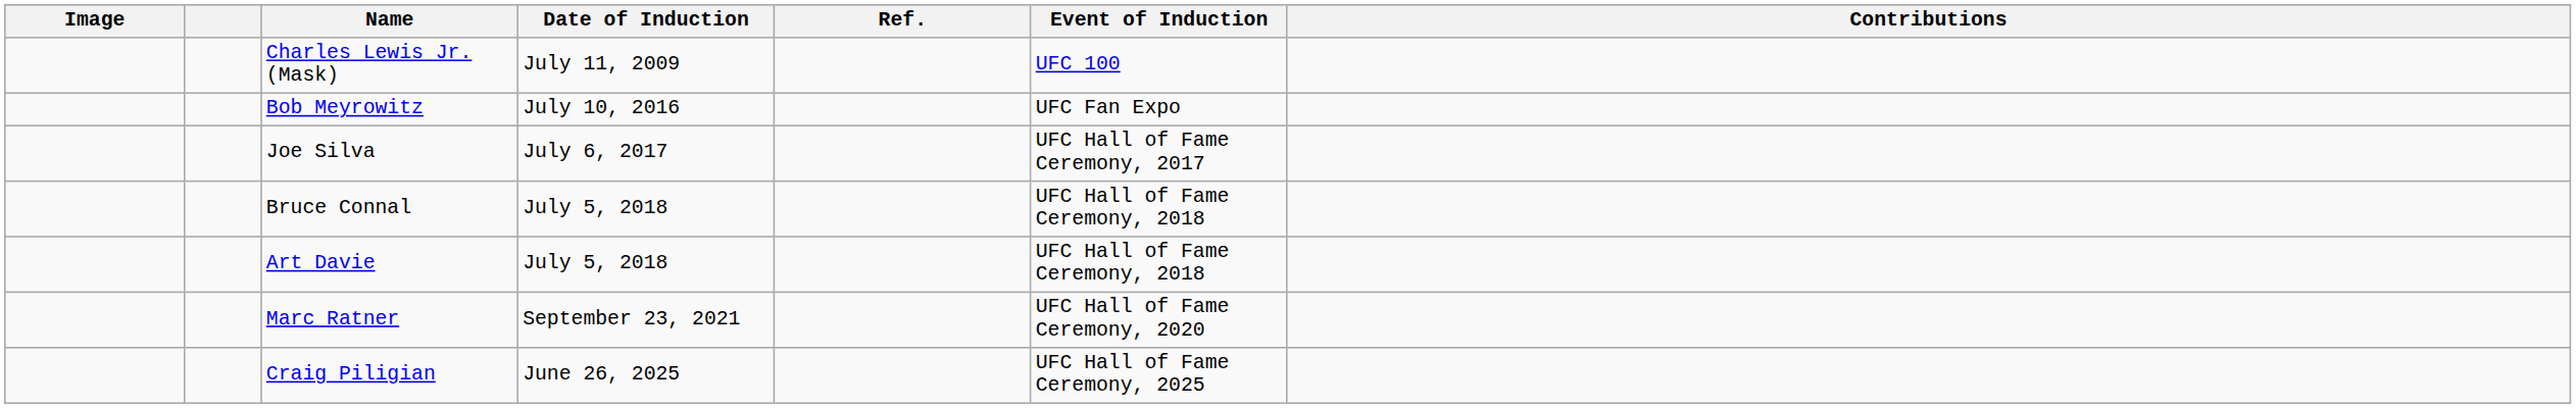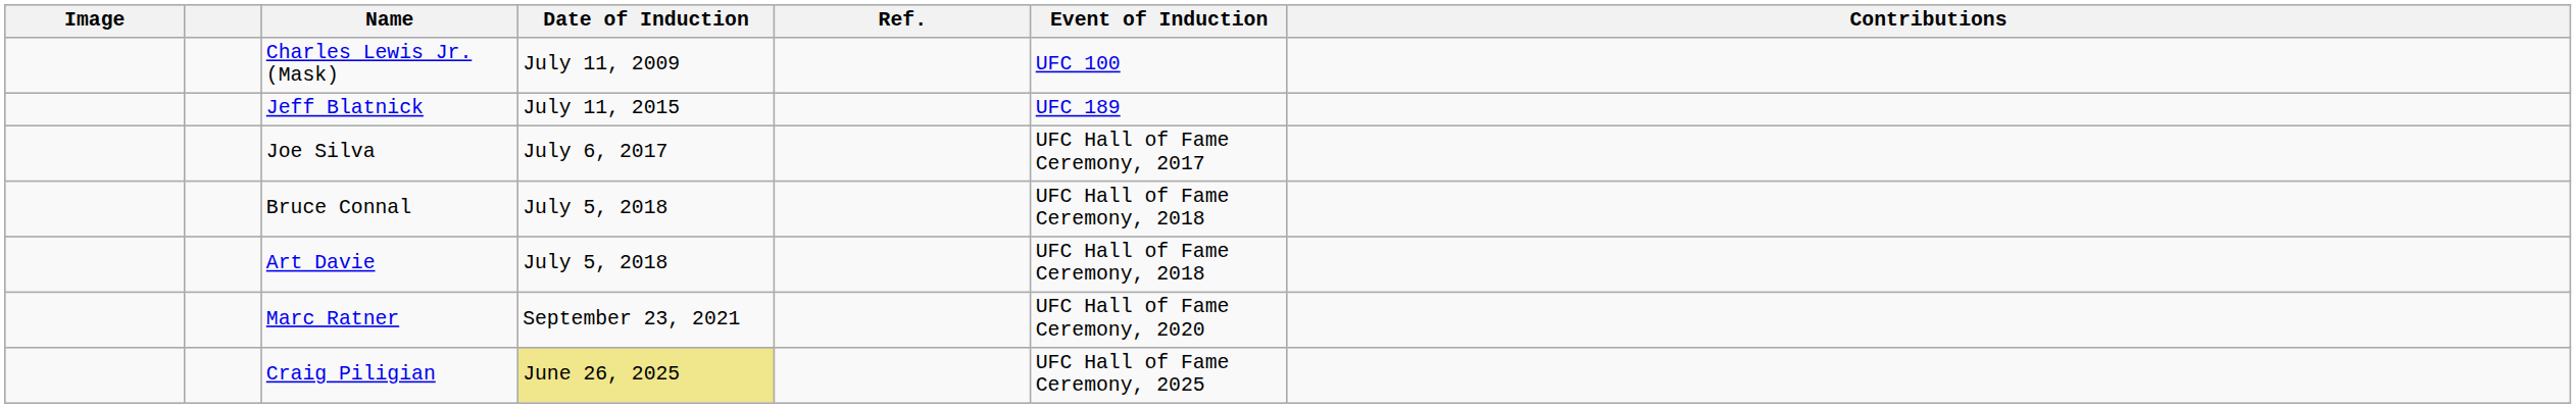 <table class="wikitable sortable" style="font-size: 95%">
 <tr>
 <th style="width:7%;">Image</th>
 <th width=3%></th>
 <th style="width:10%;">Name</th>
 <th style="width:10%;">Date of Induction</th>
 <th style="width:10%;">Ref.</th>
 <th style="width:10%;">Event of Induction</th>
 <th class="unsortable"><strong>Contributions</strong></th>
 </tr>
 <tr>
 <td></td>
 <td></td>
 <td><a href='#'>Charles Lewis Jr.</a><br>(Mask)</td>
 <td>July 11, 2009</td>
 <td></td>
 <td><a href='#'>UFC 100</a></td>
 <td></td>
 </tr>
 <tr>
 <td></td>
 <td></td>
-<td><a href='#'>Bob Meyrowitz</a></td>
-<td>July 10, 2016</td>
+<td><a href='#'>Jeff Blatnick</a></td>
+<td>July 11, 2015</td>
 <td></td>
-<td>UFC Fan Expo</td>
+<td><a href='#'>UFC 189</a></td>
 <td></td>
 </tr>
 <tr>
 <td></td>
 <td></td>
 <td>Joe Silva</td>
 <td>July 6, 2017</td>
 <td></td>
 <td>UFC Hall of Fame Ceremony, 2017</td>
 <td></td>
 </tr>
 <tr>
 <td></td>
 <td></td>
 <td>Bruce Connal</td>
 <td>July 5, 2018</td>
 <td></td>
 <td>UFC Hall of Fame Ceremony, 2018</td>
 <td></td>
 </tr>
 <tr>
 <td></td>
 <td></td>
 <td><a href='#'>Art Davie</a></td>
 <td>July 5, 2018</td>
 <td></td>
 <td>UFC Hall of Fame Ceremony, 2018</td>
 <td></td>
 </tr>
 <tr>
 <td></td>
 <td></td>
 <td><a href='#'>Marc Ratner</a></td>
 <td>September 23, 2021</td>
 <td></td>
 <td>UFC Hall of Fame Ceremony, 2020</td>
 <td></td>
 </tr>
 <tr>
 <td></td>
 <td></td>
 <td><a href='#'>Craig Piligian</a></td>
-<td>June 26, 2025</td>
+<td style="background: khaki;">June 26, 2025</td>
 <td></td>
 <td>UFC Hall of Fame Ceremony, 2025</td>
 <td></td>
 </tr>
 </table>
